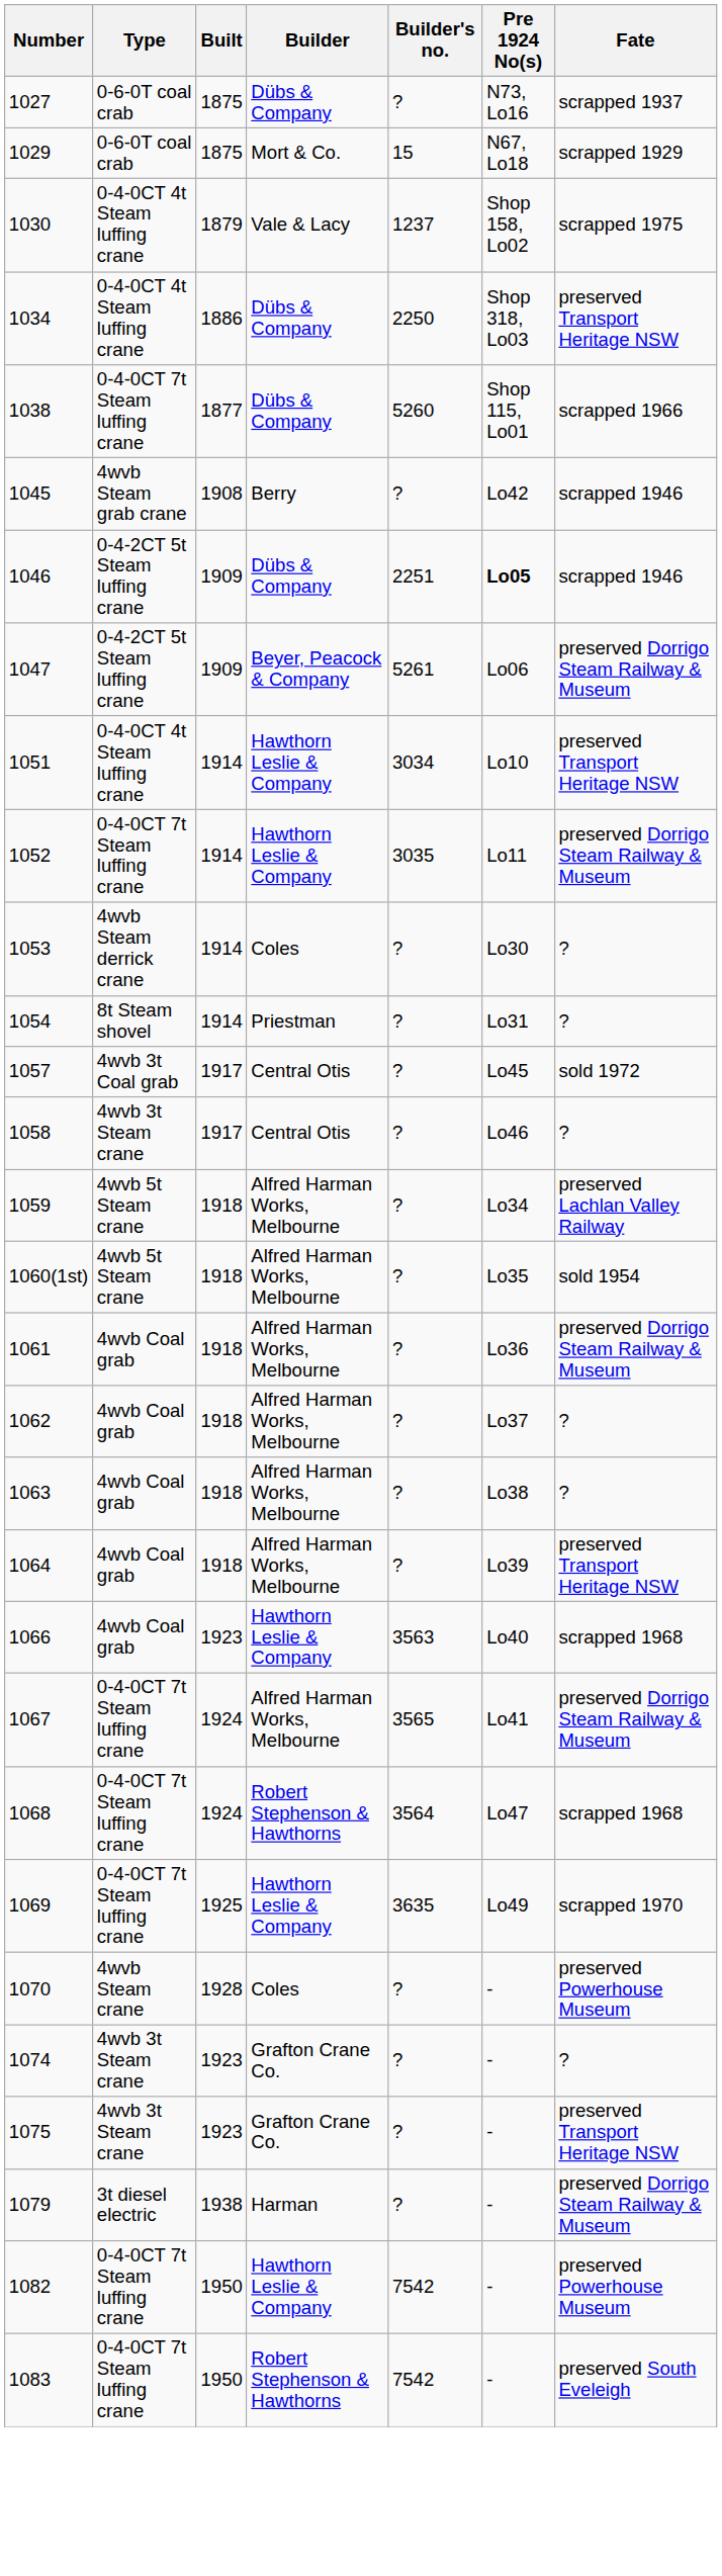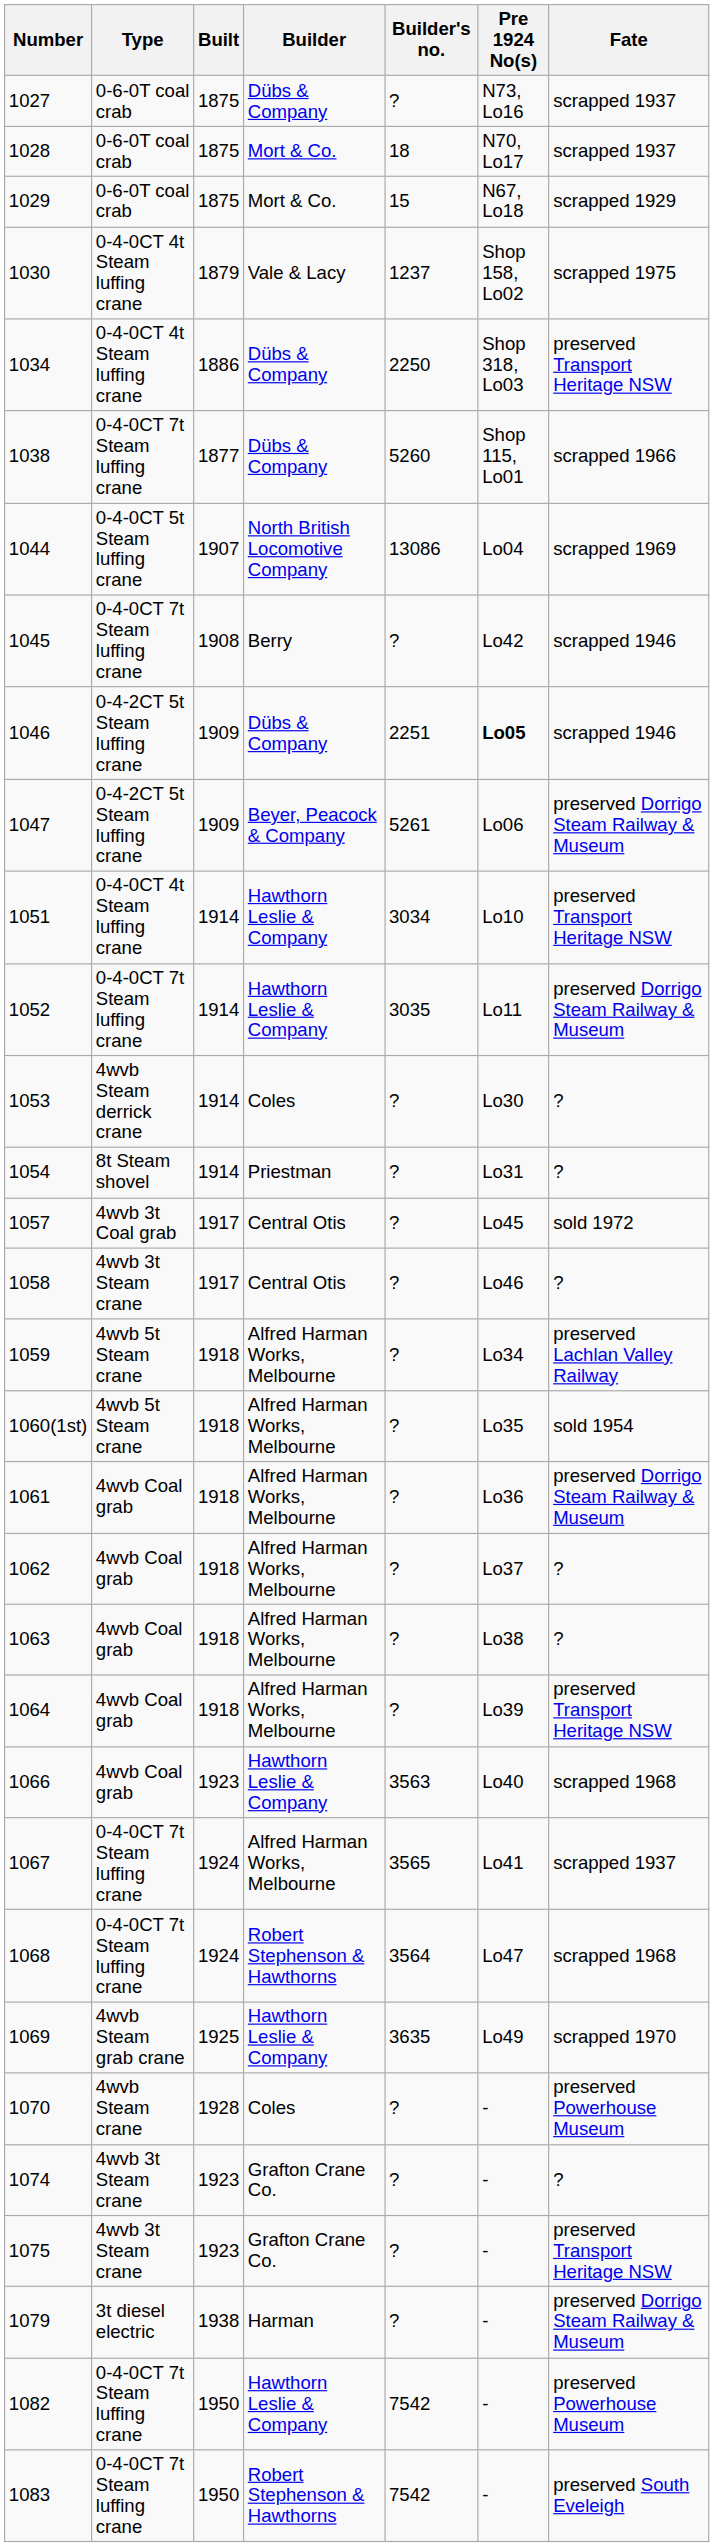 <table class="wikitable">
 <tr>
 <th>Number</th>
 <th>Type</th>
 <th>Built</th>
 <th>Builder</th>
 <th>Builder's no.</th>
 <th>Pre 1924 No(s)</th>
 <th>Fate</th>
 </tr>
 <tr>
 <td>1027</td>
 <td>0-6-0T coal crab</td>
 <td>1875</td>
 <td><a href='#'>Dübs & Company</a></td>
 <td>?</td>
 <td>N73, Lo16</td>
+<td>scrapped 1937</td>
+</tr>
+<tr>
+<td>1028</td>
+<td>0-6-0T coal crab</td>
+<td>1875</td>
+<td><a href='#'>Mort & Co.</a></td>
+<td>18</td>
+<td>N70, Lo17</td>
 <td>scrapped 1937</td>
 </tr>
 <tr>
 <td>1029</td>
 <td>0-6-0T coal crab</td>
 <td>1875</td>
 <td>Mort & Co.</td>
 <td>15</td>
 <td>N67, Lo18</td>
 <td>scrapped 1929</td>
 </tr>
 <tr>
 <td>1030</td>
 <td>0-4-0CT 4t Steam luffing crane</td>
 <td>1879</td>
 <td>Vale & Lacy</td>
 <td>1237</td>
 <td>Shop 158, Lo02</td>
 <td>scrapped 1975</td>
 </tr>
 <tr>
 <td>1034</td>
 <td>0-4-0CT 4t Steam luffing crane</td>
 <td>1886</td>
 <td><a href='#'>Dübs & Company</a></td>
 <td>2250</td>
 <td>Shop 318, Lo03</td>
 <td>preserved <a href='#'>Transport Heritage NSW</a></td>
 </tr>
 <tr>
 <td>1038</td>
 <td>0-4-0CT 7t Steam luffing crane</td>
 <td>1877</td>
 <td><a href='#'>Dübs & Company</a></td>
 <td>5260</td>
 <td>Shop 115, Lo01</td>
 <td>scrapped 1966</td>
 </tr>
 <tr>
+<td>1044</td>
+<td>0-4-0CT 5t Steam luffing crane</td>
+<td>1907</td>
+<td><a href='#'>North British Locomotive Company</a></td>
+<td>13086</td>
+<td>Lo04</td>
+<td>scrapped 1969</td>
+</tr>
+<tr>
 <td>1045</td>
-<td>4wvb Steam grab crane</td>
+<td>0-4-0CT 7t Steam luffing crane</td>
 <td>1908</td>
 <td>Berry</td>
 <td>?</td>
 <td>Lo42</td>
 <td>scrapped 1946</td>
 </tr>
 <tr>
 <td>1046</td>
 <td>0-4-2CT 5t Steam luffing crane</td>
 <td>1909</td>
 <td><a href='#'>Dübs & Company</a></td>
 <td>2251</td>
 <td><strong>Lo05</strong></td>
 <td>scrapped 1946</td>
 </tr>
 <tr>
 <td>1047</td>
 <td>0-4-2CT 5t Steam luffing crane</td>
 <td>1909</td>
 <td><a href='#'>Beyer, Peacock & Company</a></td>
 <td>5261</td>
 <td>Lo06</td>
 <td>preserved <a href='#'>Dorrigo Steam Railway & Museum</a></td>
 </tr>
 <tr>
 <td>1051</td>
 <td>0-4-0CT 4t Steam luffing crane</td>
 <td>1914</td>
 <td><a href='#'>Hawthorn Leslie & Company</a></td>
 <td>3034</td>
 <td>Lo10</td>
 <td>preserved <a href='#'>Transport Heritage NSW</a></td>
 </tr>
 <tr>
 <td>1052</td>
 <td>0-4-0CT 7t Steam luffing crane</td>
 <td>1914</td>
 <td><a href='#'>Hawthorn Leslie & Company</a></td>
 <td>3035</td>
 <td>Lo11</td>
 <td>preserved <a href='#'>Dorrigo Steam Railway & Museum</a></td>
 </tr>
 <tr>
 <td>1053</td>
 <td>4wvb Steam derrick crane</td>
 <td>1914</td>
 <td>Coles</td>
 <td>?</td>
 <td>Lo30</td>
 <td>?</td>
 </tr>
 <tr>
 <td>1054</td>
 <td>8t Steam shovel</td>
 <td>1914</td>
 <td>Priestman</td>
 <td>?</td>
 <td>Lo31</td>
 <td>?</td>
 </tr>
 <tr>
 <td>1057</td>
 <td>4wvb 3t Coal grab</td>
 <td>1917</td>
 <td>Central Otis</td>
 <td>?</td>
 <td>Lo45</td>
 <td>sold 1972</td>
 </tr>
 <tr>
 <td>1058</td>
 <td>4wvb 3t Steam crane</td>
 <td>1917</td>
 <td>Central Otis</td>
 <td>?</td>
 <td>Lo46</td>
 <td>?</td>
 </tr>
 <tr>
 <td>1059</td>
 <td>4wvb 5t Steam crane</td>
 <td>1918</td>
 <td>Alfred Harman Works, Melbourne</td>
 <td>?</td>
 <td>Lo34</td>
 <td>preserved <a href='#'>Lachlan Valley Railway</a></td>
 </tr>
 <tr>
 <td>1060(1st)</td>
 <td>4wvb 5t Steam crane</td>
 <td>1918</td>
 <td>Alfred Harman Works, Melbourne</td>
 <td>?</td>
 <td>Lo35</td>
 <td>sold 1954</td>
 </tr>
 <tr>
 <td>1061</td>
 <td>4wvb Coal grab</td>
 <td>1918</td>
 <td>Alfred Harman Works, Melbourne</td>
 <td>?</td>
 <td>Lo36</td>
 <td>preserved <a href='#'>Dorrigo Steam Railway & Museum</a></td>
 </tr>
 <tr>
 <td>1062</td>
 <td>4wvb Coal grab</td>
 <td>1918</td>
 <td>Alfred Harman Works, Melbourne</td>
 <td>?</td>
 <td>Lo37</td>
 <td>?</td>
 </tr>
 <tr>
 <td>1063</td>
 <td>4wvb Coal grab</td>
 <td>1918</td>
 <td>Alfred Harman Works, Melbourne</td>
 <td>?</td>
 <td>Lo38</td>
 <td>?</td>
 </tr>
 <tr>
 <td>1064</td>
 <td>4wvb Coal grab</td>
 <td>1918</td>
 <td>Alfred Harman Works, Melbourne</td>
 <td>?</td>
 <td>Lo39</td>
 <td>preserved <a href='#'>Transport Heritage NSW</a></td>
 </tr>
 <tr>
 <td>1066</td>
 <td>4wvb Coal grab</td>
 <td>1923</td>
 <td><a href='#'>Hawthorn Leslie & Company</a></td>
 <td>3563</td>
 <td>Lo40</td>
 <td>scrapped 1968</td>
 </tr>
 <tr>
 <td>1067</td>
 <td>0-4-0CT 7t Steam luffing crane</td>
 <td>1924</td>
 <td>Alfred Harman Works, Melbourne</td>
 <td>3565</td>
 <td>Lo41</td>
-<td>preserved <a href='#'>Dorrigo Steam Railway & Museum</a></td>
+<td>scrapped 1937</td>
 </tr>
 <tr>
 <td>1068</td>
 <td>0-4-0CT 7t Steam luffing crane</td>
 <td>1924</td>
 <td><a href='#'>Robert Stephenson & Hawthorns</a></td>
 <td>3564</td>
 <td>Lo47</td>
 <td>scrapped 1968</td>
 </tr>
 <tr>
 <td>1069</td>
-<td>0-4-0CT 7t Steam luffing crane</td>
+<td>4wvb Steam grab crane</td>
 <td>1925</td>
 <td><a href='#'>Hawthorn Leslie & Company</a></td>
 <td>3635</td>
 <td>Lo49</td>
 <td>scrapped 1970</td>
 </tr>
 <tr>
 <td>1070</td>
 <td>4wvb Steam crane</td>
 <td>1928</td>
 <td>Coles</td>
 <td>?</td>
 <td>-</td>
 <td>preserved <a href='#'>Powerhouse Museum</a></td>
 </tr>
 <tr>
 <td>1074</td>
 <td>4wvb 3t Steam crane</td>
 <td>1923</td>
 <td>Grafton Crane Co.</td>
 <td>?</td>
 <td>-</td>
 <td>?</td>
 </tr>
 <tr>
 <td>1075</td>
 <td>4wvb 3t Steam crane</td>
 <td>1923</td>
 <td>Grafton Crane Co.</td>
 <td>?</td>
 <td>-</td>
 <td>preserved <a href='#'>Transport Heritage NSW</a></td>
 </tr>
 <tr>
 <td>1079</td>
 <td>3t diesel electric</td>
 <td>1938</td>
 <td>Harman</td>
 <td>?</td>
 <td>-</td>
 <td>preserved <a href='#'>Dorrigo Steam Railway & Museum</a></td>
 </tr>
 <tr>
 <td>1082</td>
 <td>0-4-0CT 7t Steam luffing crane</td>
 <td>1950</td>
 <td><a href='#'>Hawthorn Leslie & Company</a></td>
 <td>7542</td>
 <td>-</td>
 <td>preserved <a href='#'>Powerhouse Museum</a></td>
 </tr>
 <tr>
 <td>1083</td>
 <td>0-4-0CT 7t Steam luffing crane</td>
 <td>1950</td>
 <td><a href='#'>Robert Stephenson & Hawthorns</a></td>
 <td>7542</td>
 <td>-</td>
 <td>preserved <a href='#'>South Eveleigh</a></td>
 </tr>
 </table>
